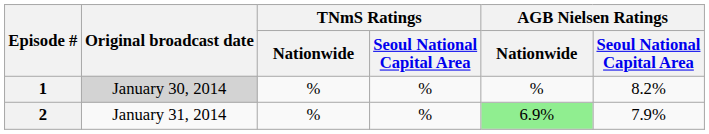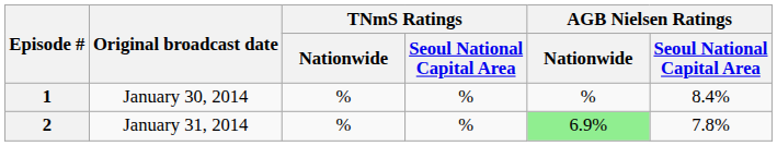 <table class=wikitable style="text-align:center">
 <tr>
 <th rowspan="2">Episode #</th>
 <th rowspan="2">Original broadcast date</th>
 <th colspan="2">TNmS Ratings</th>
 <th colspan="2">AGB Nielsen Ratings</th>
 </tr>
 <tr>
 <th width=100>Nationwide</th>
 <th width=100><a href='#'>Seoul National Capital Area</a></th>
 <th width=100>Nationwide</th>
 <th width=100><a href='#'>Seoul National Capital Area</a></th>
 </tr>
 <tr>
 <th>1</th>
-<td style="background: lightgrey;">January 30, 2014</td>
+<td>January 30, 2014</td>
 <td>%</td>
 <td>%</td>
 <td>%</td>
-<td>8.2%</td>
+<td>8.4%</td>
 </tr>
 <tr>
 <th>2</th>
 <td>January 31, 2014</td>
 <td>%</td>
 <td>%</td>
 <td style="background: lightgreen;">6.9%</td>
-<td>7.9%</td>
+<td>7.8%</td>
 </tr>
 </table>
